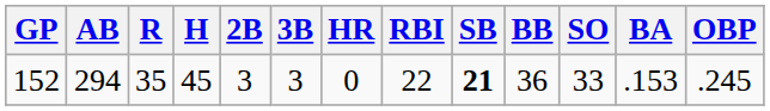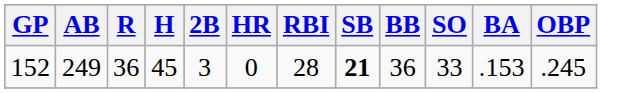 <table class="wikitable">
 <tr>
 <th><a href='#'>GP</a></th>
 <th><a href='#'>AB</a></th>
 <th><a href='#'>R</a></th>
 <th><a href='#'>H</a></th>
 <th><a href='#'>2B</a></th>
-<th><a href='#'>3B</a></th>
 <th><a href='#'>HR</a></th>
 <th><a href='#'>RBI</a></th>
 <th><a href='#'>SB</a></th>
 <th><a href='#'>BB</a></th>
 <th><a href='#'>SO</a></th>
 <th><a href='#'>BA</a></th>
 <th><a href='#'>OBP</a></th>
 </tr>
 <tr align=center>
 <td>152</td>
-<td>294</td>
-<td>35</td>
+<td>249</td>
+<td>36</td>
 <td>45</td>
 <td>3</td>
-<td>3</td>
 <td>0</td>
-<td>22</td>
+<td>28</td>
 <td><strong>21</strong></td>
 <td>36</td>
 <td>33</td>
 <td>.153</td>
 <td>.245</td>
 </tr>
 </table>
